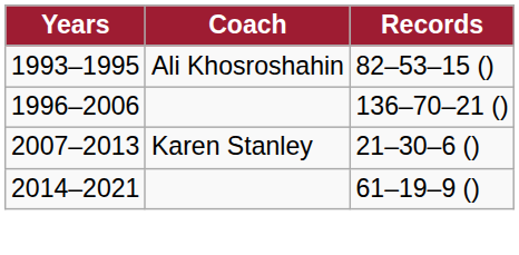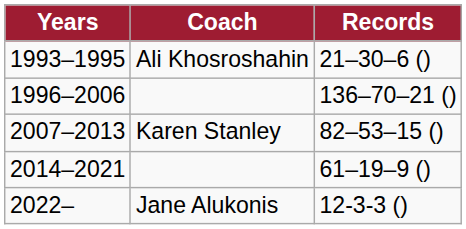 <table class="wikitable sortable" style="font-size: %;text-align: ;">
 <tr>
 <th style="background:#9E1C32; color:white">Years</th>
 <th style="background:#9E1C32; color:white">Coach</th>
 <th style="background:#9E1C32; color:white">Records</th>
 </tr>
 <tr>
 <td>1993–1995</td>
 <td>Ali Khosroshahin</td>
-<td>82–53–15 ()</td>
+<td>21–30–6 ()</td>
 </tr>
 <tr>
 <td>1996–2006</td>
 <td></td>
 <td>136–70–21 ()</td>
 </tr>
 <tr>
 <td>2007–2013</td>
 <td>Karen Stanley</td>
-<td>21–30–6 ()</td>
+<td>82–53–15 ()</td>
 </tr>
 <tr>
 <td>2014–2021</td>
 <td></td>
 <td>61–19–9 ()</td>
 </tr>
+<tr>
+<td>2022–</td>
+<td>Jane Alukonis</td>
+<td>12-3-3 ()</td>
+</tr>
 </table>
